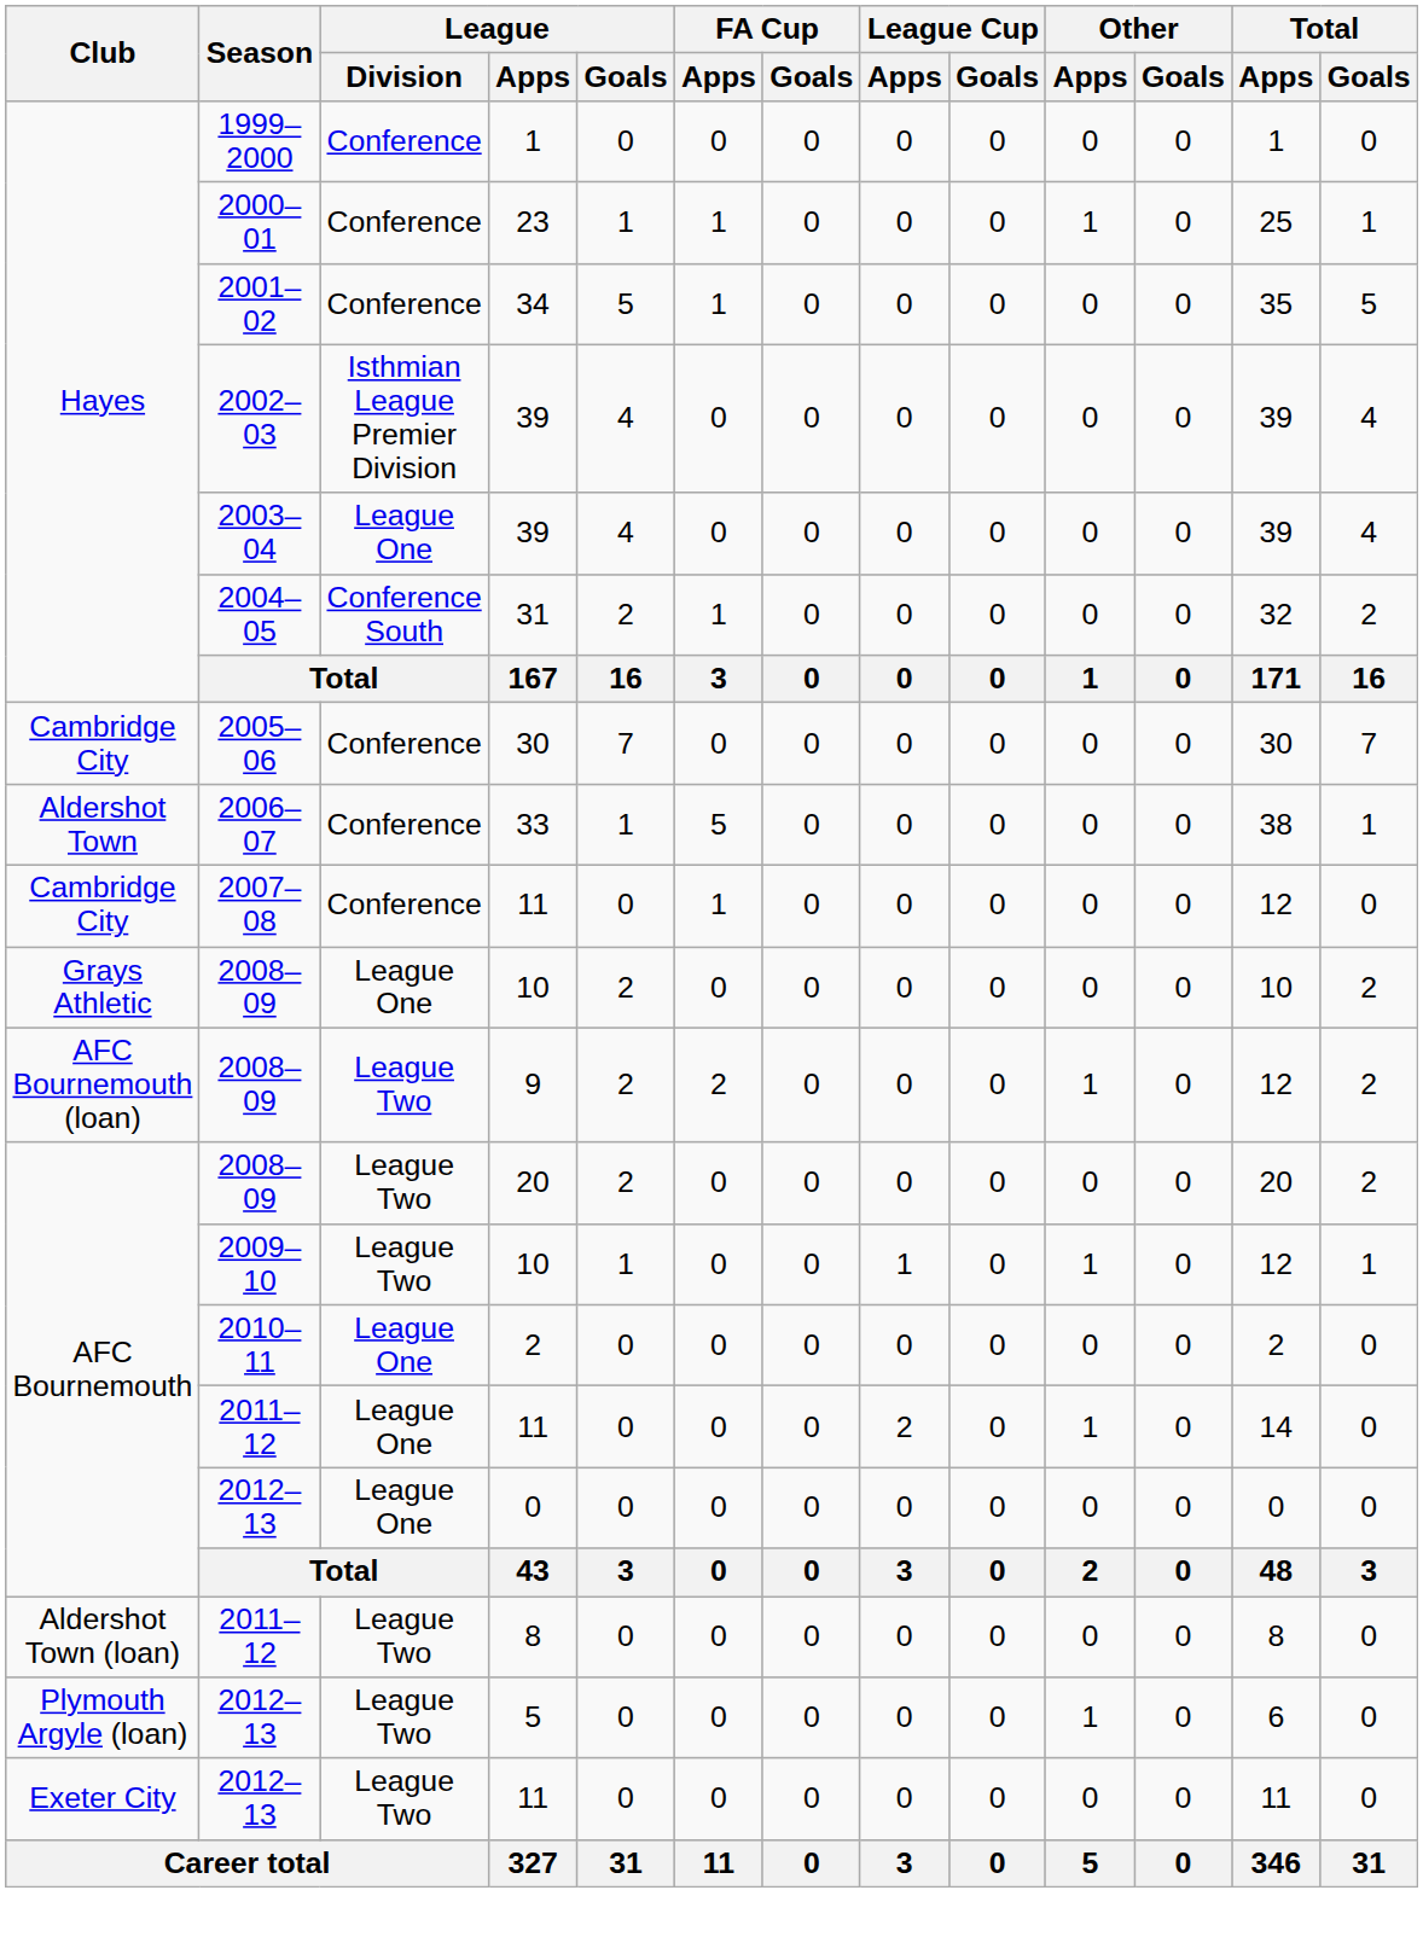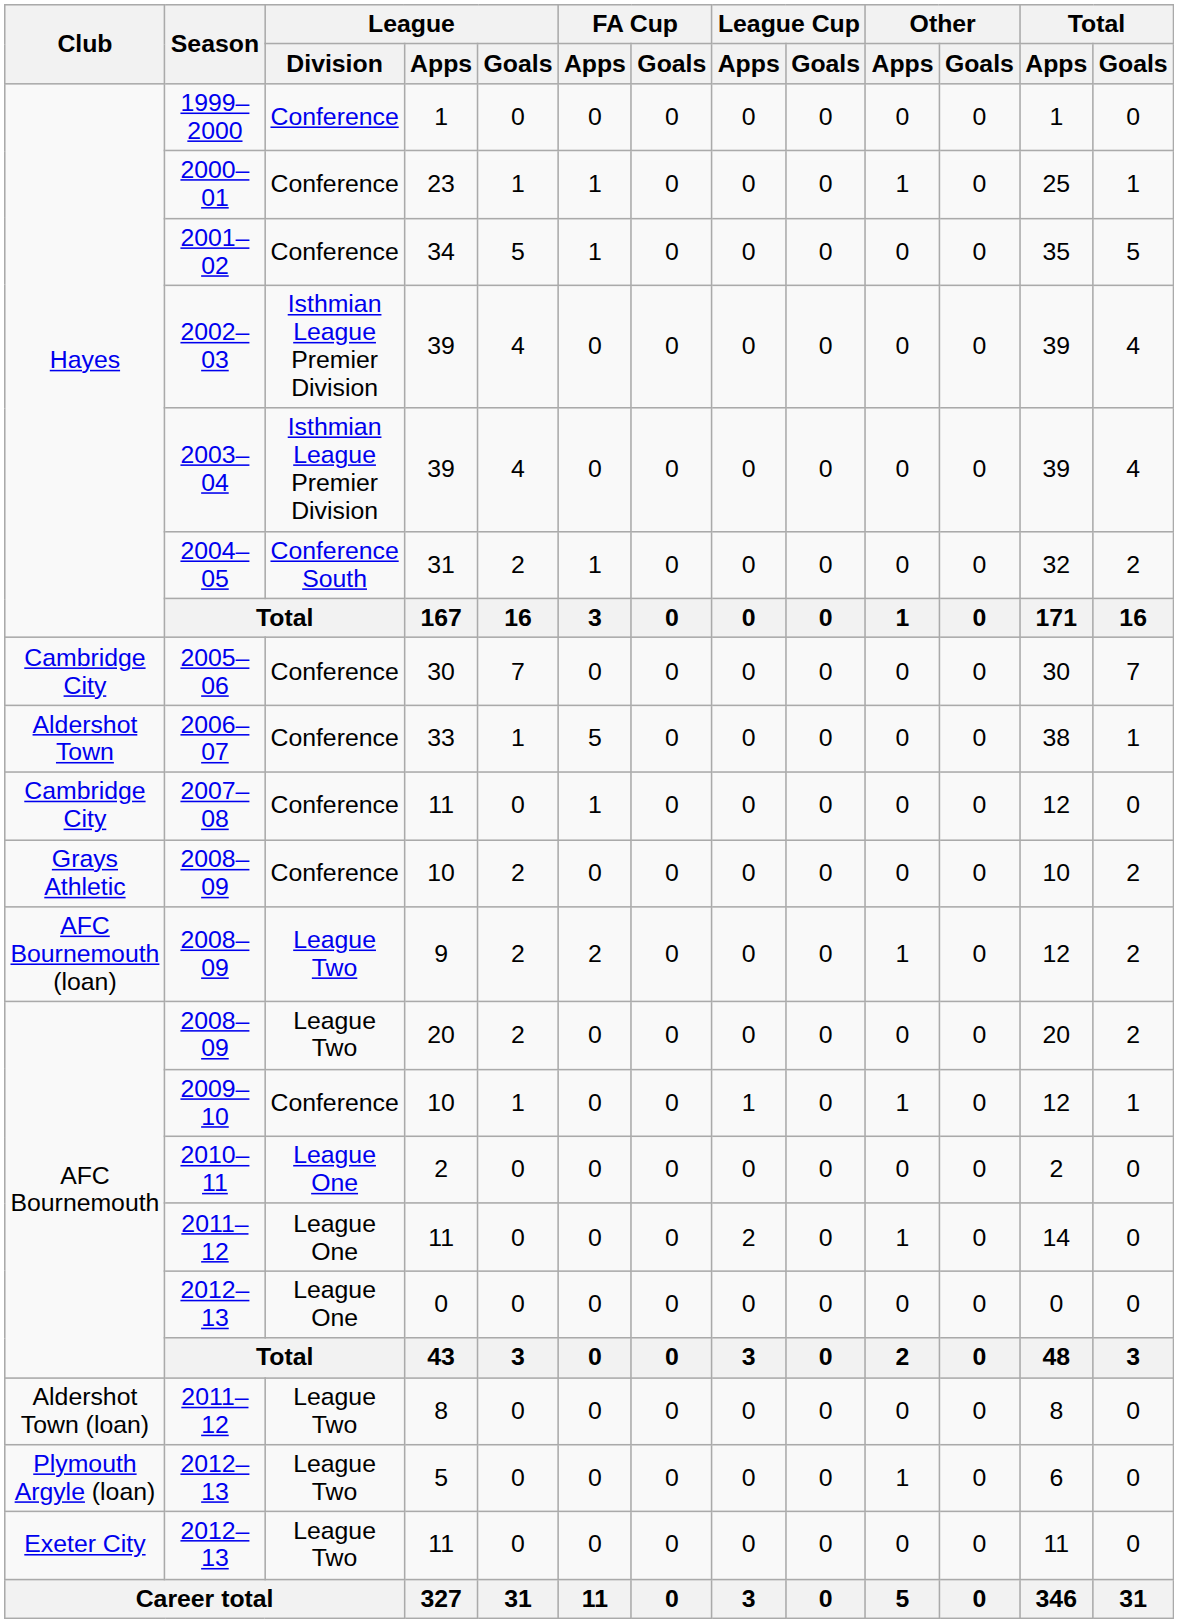 <table class="wikitable" style="text-align:center">
 <tr>
 <th rowspan="2">Club</th>
 <th rowspan="2">Season</th>
 <th colspan="3">League</th>
 <th colspan="2">FA Cup</th>
 <th colspan="2">League Cup</th>
 <th colspan="2">Other</th>
 <th colspan="2">Total</th>
 </tr>
 <tr>
 <th>Division</th>
 <th>Apps</th>
 <th>Goals</th>
 <th>Apps</th>
 <th>Goals</th>
 <th>Apps</th>
 <th>Goals</th>
 <th>Apps</th>
 <th>Goals</th>
 <th>Apps</th>
 <th>Goals</th>
 </tr>
 <tr>
 <td rowspan="7"><a href='#'>Hayes</a></td>
 <td><a href='#'>1999–2000</a></td>
 <td><a href='#'>Conference</a></td>
 <td>1</td>
 <td>0</td>
 <td>0</td>
 <td>0</td>
 <td>0</td>
 <td>0</td>
 <td>0</td>
 <td>0</td>
 <td>1</td>
 <td>0</td>
 </tr>
 <tr>
 <td><a href='#'>2000–01</a></td>
 <td>Conference</td>
 <td>23</td>
 <td>1</td>
 <td>1</td>
 <td>0</td>
 <td>0</td>
 <td>0</td>
 <td>1</td>
 <td>0</td>
 <td>25</td>
 <td>1</td>
 </tr>
 <tr>
 <td><a href='#'>2001–02</a></td>
 <td>Conference</td>
 <td>34</td>
 <td>5</td>
 <td>1</td>
 <td>0</td>
 <td>0</td>
 <td>0</td>
 <td>0</td>
 <td>0</td>
 <td>35</td>
 <td>5</td>
 </tr>
 <tr>
 <td><a href='#'>2002–03</a></td>
 <td><a href='#'>Isthmian League</a> Premier Division</td>
 <td>39</td>
 <td>4</td>
 <td>0</td>
 <td>0</td>
 <td>0</td>
 <td>0</td>
 <td>0</td>
 <td>0</td>
 <td>39</td>
 <td>4</td>
 </tr>
 <tr>
 <td><a href='#'>2003–04</a></td>
-<td><a href='#'>League One</a></td>
+<td><a href='#'>Isthmian League</a> Premier Division</td>
 <td>39</td>
 <td>4</td>
 <td>0</td>
 <td>0</td>
 <td>0</td>
 <td>0</td>
 <td>0</td>
 <td>0</td>
 <td>39</td>
 <td>4</td>
 </tr>
 <tr>
 <td><a href='#'>2004–05</a></td>
 <td><a href='#'>Conference South</a></td>
 <td>31</td>
 <td>2</td>
 <td>1</td>
 <td>0</td>
 <td>0</td>
 <td>0</td>
 <td>0</td>
 <td>0</td>
 <td>32</td>
 <td>2</td>
 </tr>
 <tr>
 <th colspan="2">Total</th>
 <th>167</th>
 <th>16</th>
 <th>3</th>
 <th>0</th>
 <th>0</th>
 <th>0</th>
 <th>1</th>
 <th>0</th>
 <th>171</th>
 <th>16</th>
 </tr>
 <tr>
 <td><a href='#'>Cambridge City</a></td>
 <td><a href='#'>2005–06</a></td>
 <td>Conference</td>
 <td>30</td>
 <td>7</td>
 <td>0</td>
 <td>0</td>
 <td>0</td>
 <td>0</td>
 <td>0</td>
 <td>0</td>
 <td>30</td>
 <td>7</td>
 </tr>
 <tr>
 <td><a href='#'>Aldershot Town</a></td>
 <td><a href='#'>2006–07</a></td>
 <td>Conference</td>
 <td>33</td>
 <td>1</td>
 <td>5</td>
 <td>0</td>
 <td>0</td>
 <td>0</td>
 <td>0</td>
 <td>0</td>
 <td>38</td>
 <td>1</td>
 </tr>
 <tr>
 <td><a href='#'>Cambridge City</a></td>
 <td><a href='#'>2007–08</a></td>
 <td>Conference</td>
 <td>11</td>
 <td>0</td>
 <td>1</td>
 <td>0</td>
 <td>0</td>
 <td>0</td>
 <td>0</td>
 <td>0</td>
 <td>12</td>
 <td>0</td>
 </tr>
 <tr>
 <td><a href='#'>Grays Athletic</a></td>
 <td><a href='#'>2008–09</a></td>
-<td>League One</td>
+<td>Conference</td>
 <td>10</td>
 <td>2</td>
 <td>0</td>
 <td>0</td>
 <td>0</td>
 <td>0</td>
 <td>0</td>
 <td>0</td>
 <td>10</td>
 <td>2</td>
 </tr>
 <tr>
 <td><a href='#'>AFC Bournemouth</a> (loan)</td>
 <td><a href='#'>2008–09</a></td>
 <td><a href='#'>League Two</a></td>
 <td>9</td>
 <td>2</td>
 <td>2</td>
 <td>0</td>
 <td>0</td>
 <td>0</td>
 <td>1</td>
 <td>0</td>
 <td>12</td>
 <td>2</td>
 </tr>
 <tr>
 <td rowspan="6">AFC Bournemouth</td>
 <td><a href='#'>2008–09</a></td>
 <td>League Two</td>
 <td>20</td>
 <td>2</td>
 <td>0</td>
 <td>0</td>
 <td>0</td>
 <td>0</td>
 <td>0</td>
 <td>0</td>
 <td>20</td>
 <td>2</td>
 </tr>
 <tr>
 <td><a href='#'>2009–10</a></td>
-<td>League Two</td>
+<td>Conference</td>
 <td>10</td>
 <td>1</td>
 <td>0</td>
 <td>0</td>
 <td>1</td>
 <td>0</td>
 <td>1</td>
 <td>0</td>
 <td>12</td>
 <td>1</td>
 </tr>
 <tr>
 <td><a href='#'>2010–11</a></td>
 <td><a href='#'>League One</a></td>
 <td>2</td>
 <td>0</td>
 <td>0</td>
 <td>0</td>
 <td>0</td>
 <td>0</td>
 <td>0</td>
 <td>0</td>
 <td>2</td>
 <td>0</td>
 </tr>
 <tr>
 <td><a href='#'>2011–12</a></td>
 <td>League One</td>
 <td>11</td>
 <td>0</td>
 <td>0</td>
 <td>0</td>
 <td>2</td>
 <td>0</td>
 <td>1</td>
 <td>0</td>
 <td>14</td>
 <td>0</td>
 </tr>
 <tr>
 <td><a href='#'>2012–13</a></td>
 <td>League One</td>
 <td>0</td>
 <td>0</td>
 <td>0</td>
 <td>0</td>
 <td>0</td>
 <td>0</td>
 <td>0</td>
 <td>0</td>
 <td>0</td>
 <td>0</td>
 </tr>
 <tr>
 <th colspan="2">Total</th>
 <th>43</th>
 <th>3</th>
 <th>0</th>
 <th>0</th>
 <th>3</th>
 <th>0</th>
 <th>2</th>
 <th>0</th>
 <th>48</th>
 <th>3</th>
 </tr>
 <tr>
 <td>Aldershot Town (loan)</td>
 <td><a href='#'>2011–12</a></td>
 <td>League Two</td>
 <td>8</td>
 <td>0</td>
 <td>0</td>
 <td>0</td>
 <td>0</td>
 <td>0</td>
 <td>0</td>
 <td>0</td>
 <td>8</td>
 <td>0</td>
 </tr>
 <tr>
 <td><a href='#'>Plymouth Argyle</a> (loan)</td>
 <td><a href='#'>2012–13</a></td>
 <td>League Two</td>
 <td>5</td>
 <td>0</td>
 <td>0</td>
 <td>0</td>
 <td>0</td>
 <td>0</td>
 <td>1</td>
 <td>0</td>
 <td>6</td>
 <td>0</td>
 </tr>
 <tr>
 <td><a href='#'>Exeter City</a></td>
 <td><a href='#'>2012–13</a></td>
 <td>League Two</td>
 <td>11</td>
 <td>0</td>
 <td>0</td>
 <td>0</td>
 <td>0</td>
 <td>0</td>
 <td>0</td>
 <td>0</td>
 <td>11</td>
 <td>0</td>
 </tr>
 <tr>
 <th colspan="3">Career total</th>
 <th>327</th>
 <th>31</th>
 <th>11</th>
 <th>0</th>
 <th>3</th>
 <th>0</th>
 <th>5</th>
 <th>0</th>
 <th>346</th>
 <th>31</th>
 </tr>
 </table>
